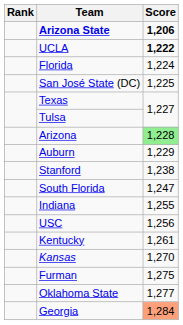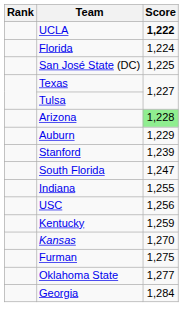 <table class="wikitable sortable" style="text-align:center">
 <tr>
 <th dat-sort-type=number>Rank</th>
 <th>Team</th>
 <th>Score</th>
-</tr>
-<tr>
-<td></td>
-<td align=left><strong><a href='#'>Arizona State</a></strong></td>
-<td><strong>1,206</strong></td>
 </tr>
 <tr>
 <td></td>
 <td align=left><a href='#'>UCLA</a></td>
 <td><strong>1,222</strong></td>
 </tr>
 <tr>
 <td></td>
 <td align=left><a href='#'>Florida</a></td>
 <td>1,224</td>
 </tr>
 <tr>
 <td></td>
 <td align=left><a href='#'>San José State</a> (DC)</td>
 <td>1,225</td>
 </tr>
 <tr>
 <td rowspan=2></td>
 <td align=left><a href='#'>Texas</a></td>
 <td rowspan=2>1,227</td>
 </tr>
 <tr>
 <td align=left><a href='#'>Tulsa</a></td>
 </tr>
 <tr>
 <td></td>
 <td align=left><a href='#'>Arizona</a></td>
 <td style="background: lightgreen;">1,228</td>
 </tr>
 <tr>
 <td></td>
 <td align=left><a href='#'>Auburn</a></td>
 <td>1,229</td>
 </tr>
 <tr>
 <td></td>
 <td align=left><a href='#'>Stanford</a></td>
-<td>1,238</td>
+<td>1,239</td>
 </tr>
 <tr>
 <td></td>
 <td align=left><a href='#'>South Florida</a></td>
 <td>1,247</td>
 </tr>
 <tr>
 <td></td>
 <td align=left><a href='#'>Indiana</a></td>
 <td>1,255</td>
 </tr>
 <tr>
 <td></td>
 <td align=left><a href='#'>USC</a></td>
 <td>1,256</td>
 </tr>
 <tr>
 <td></td>
 <td align=left><a href='#'>Kentucky</a></td>
-<td>1,261</td>
+<td>1,259</td>
 </tr>
 <tr>
 <td></td>
 <td align=left><em><a href='#'>Kansas</a></em></td>
 <td>1,270</td>
 </tr>
 <tr>
 <td></td>
 <td align=left><a href='#'>Furman</a></td>
 <td>1,275</td>
 </tr>
 <tr>
 <td></td>
 <td align=left><a href='#'>Oklahoma State</a></td>
 <td>1,277</td>
 </tr>
 <tr>
 <td></td>
 <td align=left><a href='#'>Georgia</a></td>
-<td style="background: lightsalmon;">1,284</td>
+<td>1,284</td>
 </tr>
 </table>
